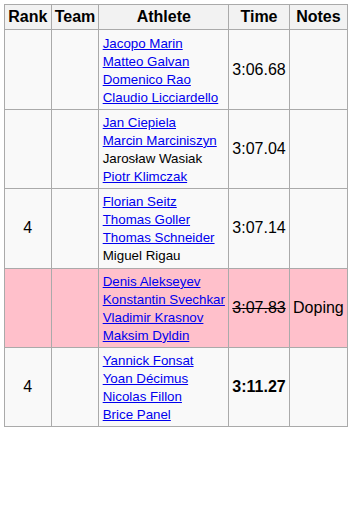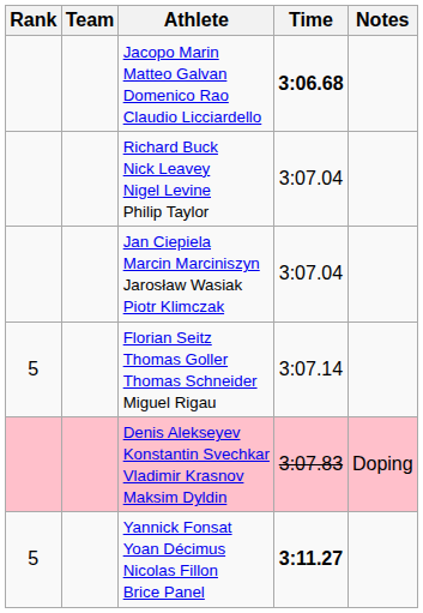 <table class="wikitable sortable" style="text-align:center">
 <tr>
 <th>Rank</th>
 <th>Team</th>
 <th>Athlete</th>
 <th>Time</th>
 <th>Notes</th>
 </tr>
 <tr>
 <td></td>
 <td align=left></td>
 <td align=left><small><a href='#'>Jacopo Marin</a><br><a href='#'>Matteo Galvan</a><br><a href='#'>Domenico Rao</a><br><a href='#'>Claudio Licciardello</a></small></td>
-<td>3:06.68</td>
+<td><strong>3:06.68</strong></td>
+<td></td>
+</tr>
+<tr>
+<td></td>
+<td align=left></td>
+<td align=left><small><a href='#'>Richard Buck</a><br><a href='#'>Nick Leavey</a><br><a href='#'>Nigel Levine</a><br>Philip Taylor</small></td>
+<td>3:07.04</td>
 <td></td>
 </tr>
 <tr>
 <td></td>
 <td align=left></td>
 <td align=left><small><a href='#'>Jan Ciepiela</a><br><a href='#'>Marcin Marciniszyn</a><br>Jarosław Wasiak<br><a href='#'>Piotr Klimczak</a></small></td>
 <td>3:07.04</td>
 <td></td>
 </tr>
 <tr>
-<td>4</td>
+<td>5</td>
 <td align=left></td>
 <td align=left><small><a href='#'>Florian Seitz</a><br><a href='#'>Thomas Goller</a><br><a href='#'>Thomas Schneider</a><br>Miguel Rigau</small></td>
 <td>3:07.14</td>
 <td></td>
 </tr>
 <tr bgcolor=pink>
 <td></td>
 <td align=left></td>
 <td align=left><small><a href='#'>Denis Alekseyev</a><br><a href='#'>Konstantin Svechkar</a><br><a href='#'>Vladimir Krasnov</a><br><a href='#'>Maksim Dyldin</a></small></td>
 <td><s>3:07.83 </s></td>
 <td>Doping</td>
 </tr>
 <tr>
-<td>4</td>
+<td>5</td>
 <td align=left></td>
 <td align=left><small><a href='#'>Yannick Fonsat</a><br><a href='#'>Yoan Décimus</a><br><a href='#'>Nicolas Fillon</a><br><a href='#'>Brice Panel</a></small></td>
 <td><strong>3:11.27</strong></td>
 <td></td>
 </tr>
 </table>
